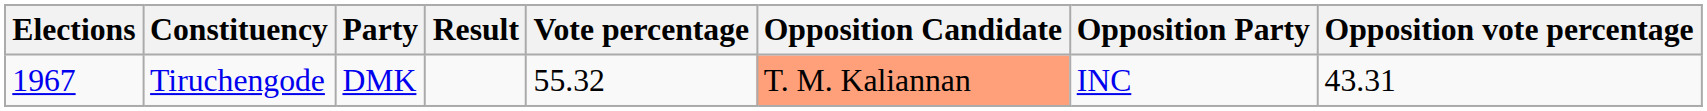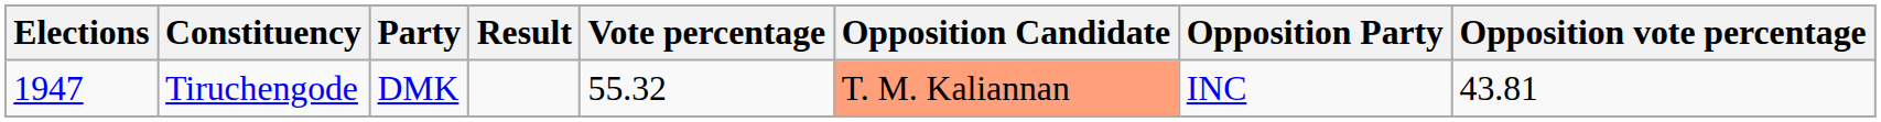 <table class="wikitable sortable">
 <tr>
 <th>Elections</th>
 <th>Constituency</th>
 <th>Party</th>
 <th>Result</th>
 <th>Vote percentage</th>
 <th>Opposition Candidate</th>
 <th>Opposition Party</th>
 <th>Opposition vote percentage</th>
 </tr>
 <tr>
-<td><a href='#'>1967</a></td>
+<td><a href='#'>1947</a></td>
 <td><a href='#'>Tiruchengode</a></td>
 <td><a href='#'>DMK</a></td>
 <td></td>
 <td>55.32</td>
 <td style="background: lightsalmon;">T. M. Kaliannan</td>
 <td><a href='#'>INC</a></td>
-<td>43.31</td>
+<td>43.81</td>
 </tr>
 </table>
